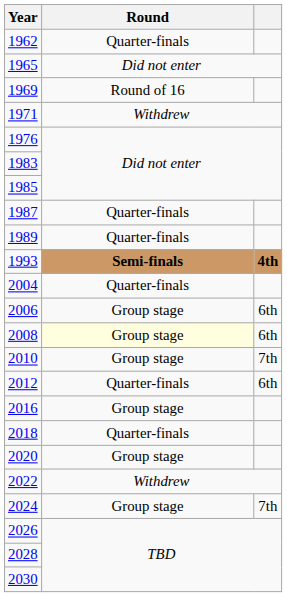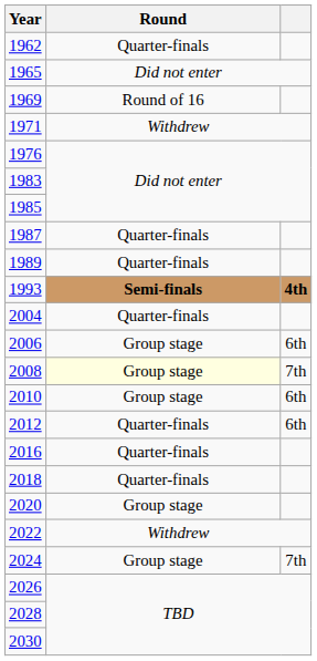 <table class="wikitable" style="text-align: center; font-size:90%">
 <tr>
 <th>Year</th>
 <th style="width:200px">Round</th>
 <th></th>
 </tr>
 <tr>
 <td><a href='#'>1962</a></td>
 <td>Quarter-finals</td>
 <td></td>
 </tr>
 <tr>
 <td><a href='#'>1965</a></td>
 <td colspan="2"><em>Did not enter</em></td>
 </tr>
 <tr>
 <td><a href='#'>1969</a></td>
 <td>Round of 16</td>
 <td></td>
 </tr>
 <tr>
 <td><a href='#'>1971</a></td>
 <td colspan="2"><em>Withdrew</em></td>
 </tr>
 <tr>
 <td><a href='#'>1976</a></td>
 <td colspan="2" rowspan="3"><em>Did not enter</em></td>
 </tr>
 <tr>
 <td><a href='#'>1983</a></td>
 </tr>
 <tr>
 <td><a href='#'>1985</a></td>
 </tr>
 <tr>
 <td><a href='#'>1987</a></td>
 <td>Quarter-finals</td>
 <td></td>
 </tr>
 <tr>
 <td><a href='#'>1989</a></td>
 <td>Quarter-finals</td>
 <td></td>
 </tr>
 <tr>
 <td><a href='#'>1993</a></td>
 <td bgcolor="cc9966"><strong>Semi-finals</strong></td>
 <td bgcolor="cc9966"><strong>4th</strong></td>
 </tr>
 <tr>
 <td><a href='#'>2004</a></td>
 <td>Quarter-finals</td>
 <td></td>
 </tr>
 <tr>
 <td><a href='#'>2006</a></td>
 <td>Group stage</td>
 <td>6th</td>
 </tr>
 <tr>
 <td><a href='#'>2008</a></td>
 <td style="background: lightyellow;">Group stage</td>
-<td>6th</td>
+<td>7th</td>
 </tr>
 <tr>
 <td><a href='#'>2010</a></td>
 <td>Group stage</td>
-<td>7th</td>
+<td>6th</td>
 </tr>
 <tr>
 <td><a href='#'>2012</a></td>
 <td>Quarter-finals</td>
 <td>6th</td>
 </tr>
 <tr>
 <td><a href='#'>2016</a></td>
-<td>Group stage</td>
+<td>Quarter-finals</td>
 <td></td>
 </tr>
 <tr>
 <td><a href='#'>2018</a></td>
 <td>Quarter-finals</td>
 <td></td>
 </tr>
 <tr>
 <td><a href='#'>2020</a></td>
 <td>Group stage</td>
 <td></td>
 </tr>
 <tr>
 <td><a href='#'>2022</a></td>
 <td colspan="2"><em>Withdrew</em></td>
 </tr>
 <tr>
 <td><a href='#'>2024</a></td>
 <td>Group stage</td>
 <td>7th</td>
 </tr>
 <tr>
 <td><a href='#'>2026</a></td>
 <td colspan="2" rowspan="3"><em>TBD</em></td>
 </tr>
 <tr>
 <td><a href='#'>2028</a></td>
 </tr>
 <tr>
 <td><a href='#'>2030</a></td>
 </tr>
 </table>
